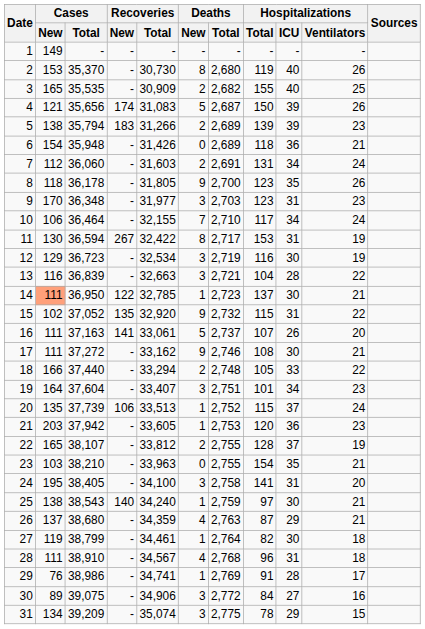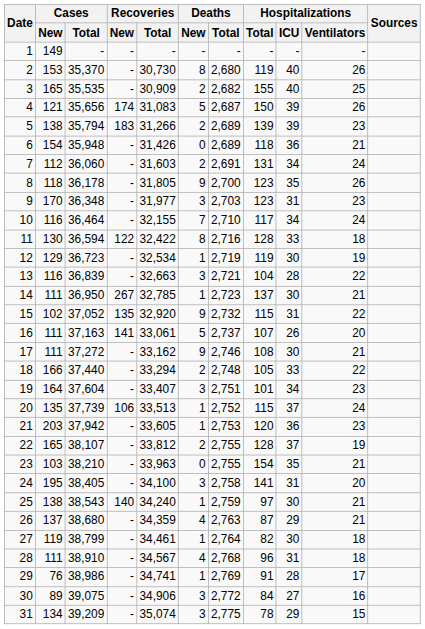 <table class="wikitable sortable mw-collapsible mw-collapsed sticky-header-multi sort-under" style="text-align:right;">
 <tr>
 <th rowspan=2>Date</th>
 <th colspan=2>Cases</th>
 <th colspan=2>Recoveries</th>
 <th colspan=2>Deaths</th>
 <th colspan=3>Hospitalizations</th>
 <th rowspan=2 class="unsortable">Sources</th>
 </tr>
 <tr>
 <th>New</th>
 <th>Total</th>
 <th>New</th>
 <th>Total</th>
 <th>New</th>
 <th>Total</th>
 <th>Total</th>
 <th>ICU</th>
 <th>Ventilators</th>
 </tr>
 <tr>
 <td>1</td>
 <td>149</td>
 <td>-</td>
 <td>-</td>
 <td>-</td>
 <td>-</td>
 <td>-</td>
 <td>-</td>
 <td>-</td>
 <td>-</td>
 <td></td>
 </tr>
 <tr>
 <td>2</td>
 <td>153</td>
 <td>35,370</td>
 <td>-</td>
 <td>30,730</td>
 <td>8</td>
 <td>2,680</td>
 <td>119</td>
 <td>40</td>
 <td>26</td>
 <td></td>
 </tr>
 <tr>
 <td>3</td>
 <td>165</td>
 <td>35,535</td>
 <td>-</td>
 <td>30,909</td>
 <td>2</td>
 <td>2,682</td>
 <td>155</td>
 <td>40</td>
 <td>25</td>
 <td></td>
 </tr>
 <tr>
 <td>4</td>
 <td>121</td>
 <td>35,656</td>
 <td>174</td>
 <td>31,083</td>
 <td>5</td>
 <td>2,687</td>
 <td>150</td>
 <td>39</td>
 <td>26</td>
 <td></td>
 </tr>
 <tr>
 <td>5</td>
 <td>138</td>
 <td>35,794</td>
 <td>183</td>
 <td>31,266</td>
 <td>2</td>
 <td>2,689</td>
 <td>139</td>
 <td>39</td>
 <td>23</td>
 <td></td>
 </tr>
 <tr>
 <td>6</td>
 <td>154</td>
 <td>35,948</td>
 <td>-</td>
 <td>31,426</td>
 <td>0</td>
 <td>2,689</td>
 <td>118</td>
 <td>36</td>
 <td>21</td>
 <td></td>
 </tr>
 <tr>
 <td>7</td>
 <td>112</td>
 <td>36,060</td>
 <td>-</td>
 <td>31,603</td>
 <td>2</td>
 <td>2,691</td>
 <td>131</td>
 <td>34</td>
 <td>24</td>
 <td></td>
 </tr>
 <tr>
 <td>8</td>
 <td>118</td>
 <td>36,178</td>
 <td>-</td>
 <td>31,805</td>
 <td>9</td>
 <td>2,700</td>
 <td>123</td>
 <td>35</td>
 <td>26</td>
 <td></td>
 </tr>
 <tr>
 <td>9</td>
 <td>170</td>
 <td>36,348</td>
 <td>-</td>
 <td>31,977</td>
 <td>3</td>
 <td>2,703</td>
 <td>123</td>
 <td>31</td>
 <td>23</td>
 <td></td>
 </tr>
 <tr>
 <td>10</td>
-<td>106</td>
+<td>116</td>
 <td>36,464</td>
 <td>-</td>
 <td>32,155</td>
 <td>7</td>
 <td>2,710</td>
 <td>117</td>
 <td>34</td>
 <td>24</td>
 <td></td>
 </tr>
 <tr>
 <td>11</td>
 <td>130</td>
 <td>36,594</td>
-<td>267</td>
+<td>122</td>
 <td>32,422</td>
 <td>8</td>
-<td>2,717</td>
-<td>153</td>
-<td>31</td>
-<td>19</td>
+<td>2,716</td>
+<td>128</td>
+<td>33</td>
+<td>18</td>
 <td></td>
 </tr>
 <tr>
 <td>12</td>
 <td>129</td>
 <td>36,723</td>
 <td>-</td>
 <td>32,534</td>
-<td>3</td>
+<td>1</td>
 <td>2,719</td>
-<td>116</td>
+<td>119</td>
 <td>30</td>
 <td>19</td>
 <td></td>
 </tr>
 <tr>
 <td>13</td>
 <td>116</td>
 <td>36,839</td>
 <td>-</td>
 <td>32,663</td>
 <td>3</td>
 <td>2,721</td>
 <td>104</td>
 <td>28</td>
 <td>22</td>
 <td></td>
 </tr>
 <tr>
 <td>14</td>
-<td style="background: lightsalmon;">111</td>
+<td>111</td>
 <td>36,950</td>
-<td>122</td>
+<td>267</td>
 <td>32,785</td>
 <td>1</td>
 <td>2,723</td>
 <td>137</td>
 <td>30</td>
 <td>21</td>
 <td></td>
 </tr>
 <tr>
 <td>15</td>
 <td>102</td>
 <td>37,052</td>
 <td>135</td>
 <td>32,920</td>
 <td>9</td>
 <td>2,732</td>
 <td>115</td>
 <td>31</td>
 <td>22</td>
 <td></td>
 </tr>
 <tr>
 <td>16</td>
 <td>111</td>
 <td>37,163</td>
 <td>141</td>
 <td>33,061</td>
 <td>5</td>
 <td>2,737</td>
 <td>107</td>
 <td>26</td>
 <td>20</td>
 <td></td>
 </tr>
 <tr>
 <td>17</td>
 <td>111</td>
 <td>37,272</td>
 <td>-</td>
 <td>33,162</td>
 <td>9</td>
 <td>2,746</td>
 <td>108</td>
 <td>30</td>
 <td>21</td>
 <td></td>
 </tr>
 <tr>
 <td>18</td>
 <td>166</td>
 <td>37,440</td>
 <td>-</td>
 <td>33,294</td>
 <td>2</td>
 <td>2,748</td>
 <td>105</td>
 <td>33</td>
 <td>22</td>
 <td></td>
 </tr>
 <tr>
 <td>19</td>
 <td>164</td>
 <td>37,604</td>
 <td>-</td>
 <td>33,407</td>
 <td>3</td>
 <td>2,751</td>
 <td>101</td>
 <td>34</td>
 <td>23</td>
 <td></td>
 </tr>
 <tr>
 <td>20</td>
 <td>135</td>
 <td>37,739</td>
 <td>106</td>
 <td>33,513</td>
 <td>1</td>
 <td>2,752</td>
 <td>115</td>
 <td>37</td>
 <td>24</td>
 <td></td>
 </tr>
 <tr>
 <td>21</td>
 <td>203</td>
 <td>37,942</td>
 <td>-</td>
 <td>33,605</td>
 <td>1</td>
 <td>2,753</td>
 <td>120</td>
 <td>36</td>
 <td>23</td>
 <td></td>
 </tr>
 <tr>
 <td>22</td>
 <td>165</td>
 <td>38,107</td>
 <td>-</td>
 <td>33,812</td>
 <td>2</td>
 <td>2,755</td>
 <td>128</td>
 <td>37</td>
 <td>19</td>
 <td></td>
 </tr>
 <tr>
 <td>23</td>
 <td>103</td>
 <td>38,210</td>
 <td>-</td>
 <td>33,963</td>
 <td>0</td>
 <td>2,755</td>
 <td>154</td>
 <td>35</td>
 <td>21</td>
 <td></td>
 </tr>
 <tr>
 <td>24</td>
 <td>195</td>
 <td>38,405</td>
 <td>-</td>
 <td>34,100</td>
 <td>3</td>
 <td>2,758</td>
 <td>141</td>
 <td>31</td>
 <td>20</td>
 <td></td>
 </tr>
 <tr>
 <td>25</td>
 <td>138</td>
 <td>38,543</td>
 <td>140</td>
 <td>34,240</td>
 <td>1</td>
 <td>2,759</td>
 <td>97</td>
 <td>30</td>
 <td>21</td>
 <td></td>
 </tr>
 <tr>
 <td>26</td>
 <td>137</td>
 <td>38,680</td>
 <td>-</td>
 <td>34,359</td>
 <td>4</td>
 <td>2,763</td>
 <td>87</td>
 <td>29</td>
 <td>21</td>
 <td></td>
 </tr>
 <tr>
 <td>27</td>
 <td>119</td>
 <td>38,799</td>
 <td>-</td>
 <td>34,461</td>
 <td>1</td>
 <td>2,764</td>
 <td>82</td>
 <td>30</td>
 <td>18</td>
 <td></td>
 </tr>
 <tr>
 <td>28</td>
 <td>111</td>
 <td>38,910</td>
 <td>-</td>
 <td>34,567</td>
 <td>4</td>
 <td>2,768</td>
 <td>96</td>
 <td>31</td>
 <td>18</td>
 <td></td>
 </tr>
 <tr>
 <td>29</td>
 <td>76</td>
 <td>38,986</td>
 <td>-</td>
 <td>34,741</td>
 <td>1</td>
 <td>2,769</td>
 <td>91</td>
 <td>28</td>
 <td>17</td>
 <td></td>
 </tr>
 <tr>
 <td>30</td>
 <td>89</td>
 <td>39,075</td>
 <td>-</td>
 <td>34,906</td>
 <td>3</td>
 <td>2,772</td>
 <td>84</td>
 <td>27</td>
 <td>16</td>
 <td></td>
 </tr>
 <tr>
 <td>31</td>
 <td>134</td>
 <td>39,209</td>
 <td>-</td>
 <td>35,074</td>
 <td>3</td>
 <td>2,775</td>
 <td>78</td>
 <td>29</td>
 <td>15</td>
 <td></td>
 </tr>
 </table>
